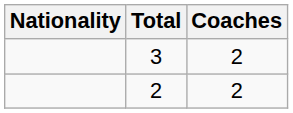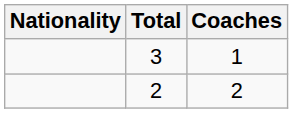 <table class="wikitable sortable">
 <tr>
 <th>Nationality</th>
 <th>Total</th>
 <th>Coaches</th>
 </tr>
 <tr>
 <td></td>
 <td align="center">3</td>
-<td align="center">2</td>
+<td align="center">1</td>
 </tr>
 <tr>
 <td></td>
 <td align="center">2</td>
 <td align="center">2</td>
 </tr>
 </table>
